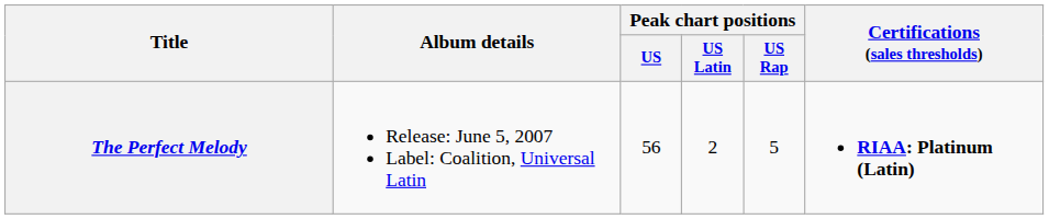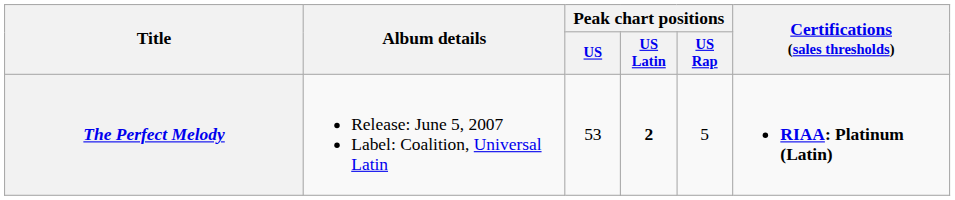 <table class="wikitable plainrowheaders">
 <tr>
 <th rowspan="2" width="267">Title</th>
 <th rowspan="2">Album details</th>
 <th colspan="3">Peak chart positions</th>
 <th rowspan="2"><a href='#'>Certifications</a><br><small>(<a href='#'>sales thresholds</a>)</small></th>
 </tr>
 <tr style="font-size:smaller;">
 <th width="45"><a href='#'>US</a><br></th>
 <th width="45"><a href='#'>US Latin</a><br></th>
 <th width="45"><a href='#'>US<br>Rap</a><br></th>
 </tr>
 <tr>
 <th scope="row"><em><a href='#'>The Perfect Melody</a></em></th>
 <td><br><ul><li>Release: June 5, 2007</li><li>Label: Coalition, <a href='#'>Universal Latin</a></li></ul></td>
-<td align="center">56</td>
-<td align="center">2</td>
+<td align="center">53</td>
+<td align="center"><strong>2</strong></td>
 <td align="center">5</td>
 <td><strong><br><ul><li><a href='#'>RIAA</a>: Platinum (Latin)</li></ul></strong></td>
 </tr>
 </table>
